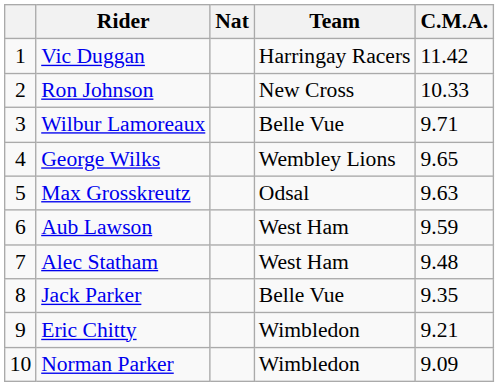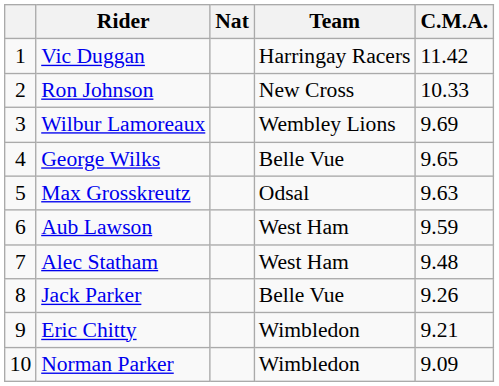 <table class=wikitable>
 <tr>
 <th></th>
 <th>Rider</th>
 <th>Nat</th>
 <th>Team</th>
 <th>C.M.A.</th>
 </tr>
 <tr>
 <td align="center">1</td>
 <td><a href='#'>Vic Duggan</a></td>
 <td></td>
 <td>Harringay Racers</td>
 <td>11.42</td>
 </tr>
 <tr>
 <td align="center">2</td>
 <td><a href='#'>Ron Johnson</a></td>
 <td></td>
 <td>New Cross</td>
 <td>10.33</td>
 </tr>
 <tr>
 <td align="center">3</td>
 <td><a href='#'>Wilbur Lamoreaux</a></td>
 <td></td>
-<td>Belle Vue</td>
-<td>9.71</td>
+<td>Wembley Lions</td>
+<td>9.69</td>
 </tr>
 <tr>
 <td align="center">4</td>
 <td><a href='#'>George Wilks</a></td>
 <td></td>
-<td>Wembley Lions</td>
+<td>Belle Vue</td>
 <td>9.65</td>
 </tr>
 <tr>
 <td align="center">5</td>
 <td><a href='#'>Max Grosskreutz</a></td>
 <td></td>
 <td>Odsal</td>
 <td>9.63</td>
 </tr>
 <tr>
 <td align="center">6</td>
 <td><a href='#'>Aub Lawson</a></td>
 <td></td>
 <td>West Ham</td>
 <td>9.59</td>
 </tr>
 <tr>
 <td align="center">7</td>
 <td><a href='#'>Alec Statham</a></td>
 <td></td>
 <td>West Ham</td>
 <td>9.48</td>
 </tr>
 <tr>
 <td align="center">8</td>
 <td><a href='#'>Jack Parker</a></td>
 <td></td>
 <td>Belle Vue</td>
-<td>9.35</td>
+<td>9.26</td>
 </tr>
 <tr>
 <td align="center">9</td>
 <td><a href='#'>Eric Chitty</a></td>
 <td></td>
 <td>Wimbledon</td>
 <td>9.21</td>
 </tr>
 <tr>
 <td align="center">10</td>
 <td><a href='#'>Norman Parker</a></td>
 <td></td>
 <td>Wimbledon</td>
 <td>9.09</td>
 </tr>
 </table>
